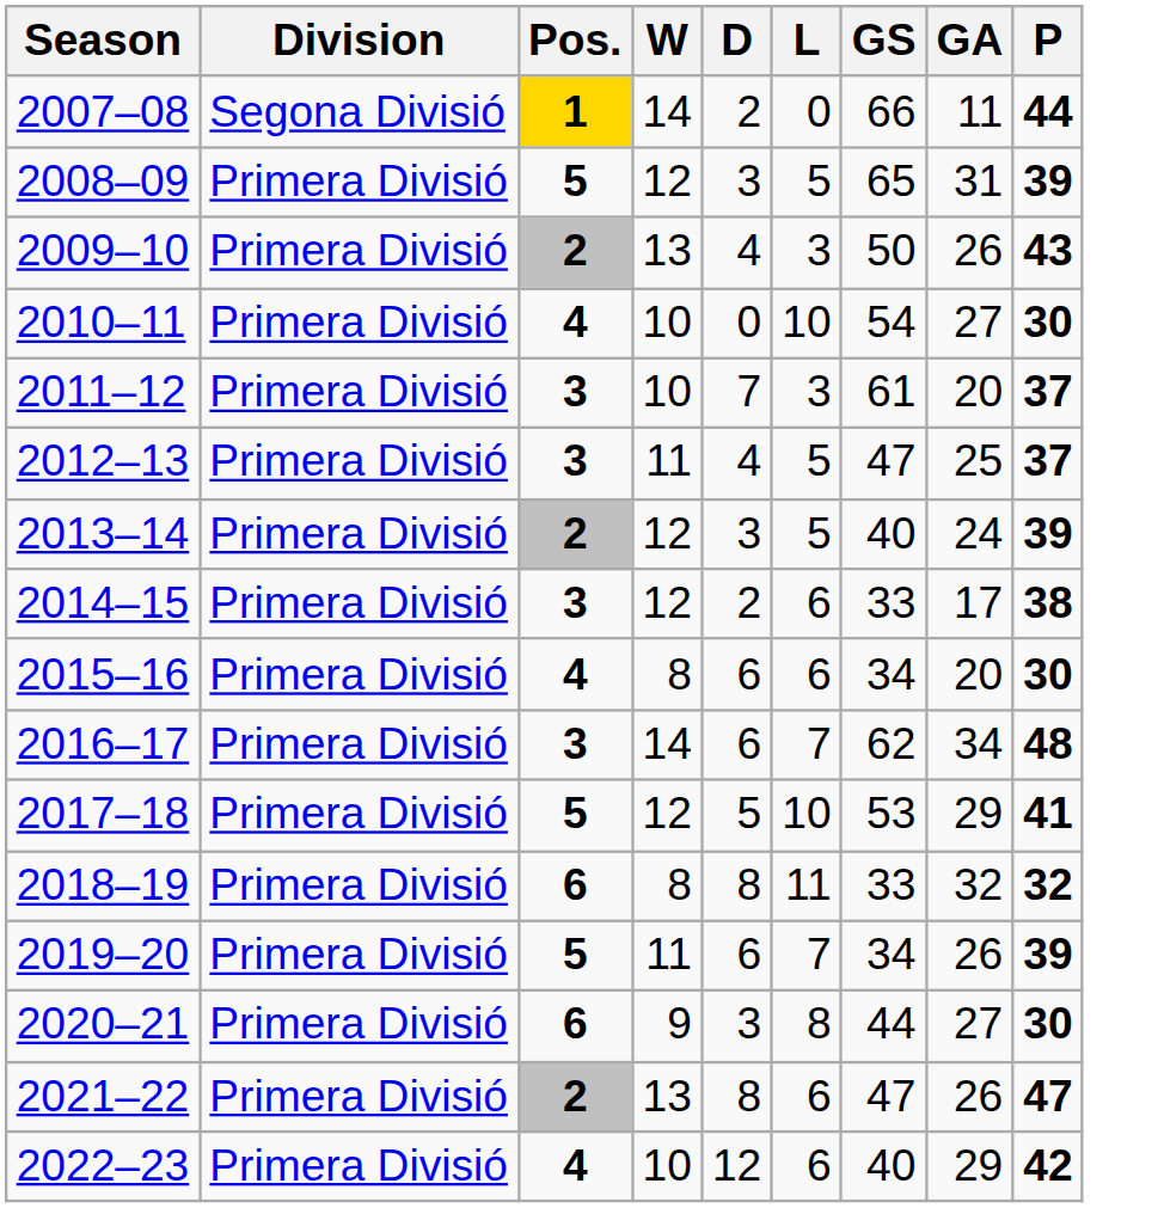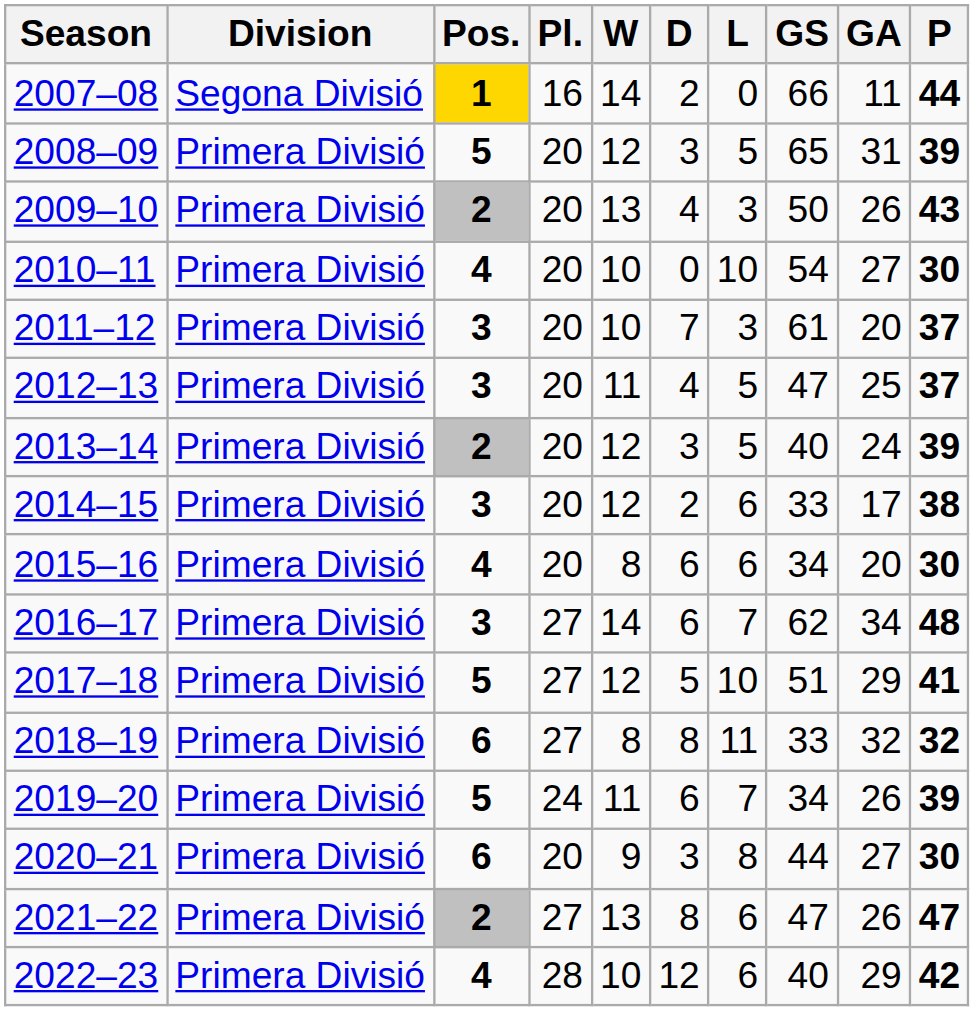 <table class="wikitable">
 <tr>
 <th>Season</th>
 <th>Division</th>
 <th>Pos.</th>
+<th>Pl.</th>
 <th>W</th>
 <th>D</th>
 <th>L</th>
 <th>GS</th>
 <th>GA</th>
 <th>P</th>
 </tr>
 <tr>
 <td><a href='#'>2007–08</a></td>
 <td><a href='#'>Segona Divisió</a></td>
 <td style="background:gold" align=center><strong>1</strong></td>
+<td align=right>16</td>
 <td align=right>14</td>
 <td align=right>2</td>
 <td align=right>0</td>
 <td align=right>66</td>
 <td align=right>11</td>
 <td align=right><strong>44</strong></td>
 </tr>
 <tr>
 <td><a href='#'>2008–09</a></td>
 <td><a href='#'>Primera Divisió</a></td>
 <td align=center><strong>5</strong></td>
+<td align=right>20</td>
 <td align=right>12</td>
 <td align=right>3</td>
 <td align=right>5</td>
 <td align=right>65</td>
 <td align=right>31</td>
 <td align=right><strong>39</strong></td>
 </tr>
 <tr>
 <td><a href='#'>2009–10</a></td>
 <td><a href='#'>Primera Divisió</a></td>
 <td style="background:silver" align=center><strong>2</strong></td>
+<td align=right>20</td>
 <td align=right>13</td>
 <td align=right>4</td>
 <td align=right>3</td>
 <td align=right>50</td>
 <td align=right>26</td>
 <td align=right><strong>43</strong></td>
 </tr>
 <tr>
 <td><a href='#'>2010–11</a></td>
 <td><a href='#'>Primera Divisió</a></td>
 <td align=center><strong>4</strong></td>
+<td align=right>20</td>
 <td align=right>10</td>
 <td align=right>0</td>
 <td align=right>10</td>
 <td align=right>54</td>
 <td align=right>27</td>
 <td align=right><strong>30</strong></td>
 </tr>
 <tr>
 <td><a href='#'>2011–12</a></td>
 <td><a href='#'>Primera Divisió</a></td>
 <td align=center><strong>3</strong></td>
+<td align=right>20</td>
 <td align=right>10</td>
 <td align=right>7</td>
 <td align=right>3</td>
 <td align=right>61</td>
 <td align=right>20</td>
 <td align=right><strong>37</strong></td>
 </tr>
 <tr>
 <td><a href='#'>2012–13</a></td>
 <td><a href='#'>Primera Divisió</a></td>
 <td align=center><strong>3</strong></td>
+<td align=right>20</td>
 <td align=right>11</td>
 <td align=right>4</td>
 <td align=right>5</td>
 <td align=right>47</td>
 <td align=right>25</td>
 <td align=right><strong>37</strong></td>
 </tr>
 <tr>
 <td><a href='#'>2013–14</a></td>
 <td><a href='#'>Primera Divisió</a></td>
 <td style="background:silver" align=center><strong>2</strong></td>
+<td align=right>20</td>
 <td align=right>12</td>
 <td align=right>3</td>
 <td align=right>5</td>
 <td align=right>40</td>
 <td align=right>24</td>
 <td align=right><strong>39</strong></td>
 </tr>
 <tr>
 <td><a href='#'>2014–15</a></td>
 <td><a href='#'>Primera Divisió</a></td>
 <td align=center><strong>3</strong></td>
+<td align=right>20</td>
 <td align=right>12</td>
 <td align=right>2</td>
 <td align=right>6</td>
 <td align=right>33</td>
 <td align=right>17</td>
 <td align=right><strong>38</strong></td>
 </tr>
 <tr>
 <td><a href='#'>2015–16</a></td>
 <td><a href='#'>Primera Divisió</a></td>
 <td align=center><strong>4</strong></td>
+<td align=right>20</td>
 <td align=right>8</td>
 <td align=right>6</td>
 <td align=right>6</td>
 <td align=right>34</td>
 <td align=right>20</td>
 <td align=right><strong>30</strong></td>
 </tr>
 <tr>
 <td><a href='#'>2016–17</a></td>
 <td><a href='#'>Primera Divisió</a></td>
 <td align=center><strong>3</strong></td>
+<td align=right>27</td>
 <td align=right>14</td>
 <td align=right>6</td>
 <td align=right>7</td>
 <td align=right>62</td>
 <td align=right>34</td>
 <td align=right><strong>48</strong></td>
 </tr>
 <tr>
 <td><a href='#'>2017–18</a></td>
 <td><a href='#'>Primera Divisió</a></td>
 <td align=center><strong>5</strong></td>
+<td align=right>27</td>
 <td align=right>12</td>
 <td align=right>5</td>
 <td align=right>10</td>
-<td align=right>53</td>
+<td align=right>51</td>
 <td align=right>29</td>
 <td align=right><strong>41</strong></td>
 </tr>
 <tr>
 <td><a href='#'>2018–19</a></td>
 <td><a href='#'>Primera Divisió</a></td>
 <td align=center><strong>6</strong></td>
+<td align=right>27</td>
 <td align=right>8</td>
 <td align=right>8</td>
 <td align=right>11</td>
 <td align=right>33</td>
 <td align=right>32</td>
 <td align=right><strong>32</strong></td>
 </tr>
 <tr>
 <td><a href='#'>2019–20</a></td>
 <td><a href='#'>Primera Divisió</a></td>
 <td align=center><strong>5</strong></td>
+<td align=right>24</td>
 <td align=right>11</td>
 <td align=right>6</td>
 <td align=right>7</td>
 <td align=right>34</td>
 <td align=right>26</td>
 <td align=right><strong>39</strong></td>
 </tr>
 <tr>
 <td><a href='#'>2020–21</a></td>
 <td><a href='#'>Primera Divisió</a></td>
 <td align=center><strong>6</strong></td>
+<td align=right>20</td>
 <td align=right>9</td>
 <td align=right>3</td>
 <td align=right>8</td>
 <td align=right>44</td>
 <td align=right>27</td>
 <td align=right><strong>30</strong></td>
 </tr>
 <tr>
 <td><a href='#'>2021–22</a></td>
 <td><a href='#'>Primera Divisió</a></td>
 <td style="background:silver" align=center><strong>2</strong></td>
+<td align=right>27</td>
 <td align=right>13</td>
 <td align=right>8</td>
 <td align=right>6</td>
 <td align=right>47</td>
 <td align=right>26</td>
 <td align=right><strong>47</strong></td>
 </tr>
 <tr>
 <td><a href='#'>2022–23</a></td>
 <td><a href='#'>Primera Divisió</a></td>
 <td align=center><strong>4</strong></td>
+<td align=right>28</td>
 <td align=right>10</td>
 <td align=right>12</td>
 <td align=right>6</td>
 <td align=right>40</td>
 <td align=right>29</td>
 <td align=right><strong>42</strong></td>
 </tr>
 </table>
